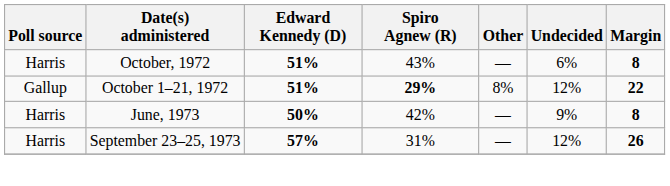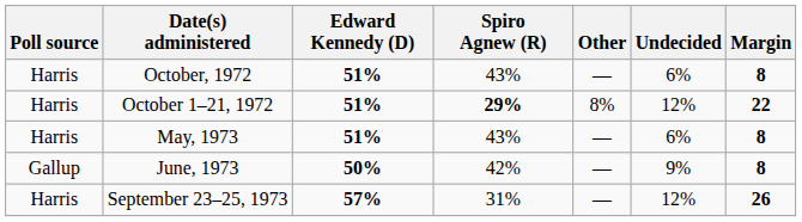 <table class="wikitable sortable" style="text-align:center;font-size:90%;line-height:17px">
 <tr valign= bottom>
 <th>Poll source</th>
 <th>Date(s)<br>administered</th>
 <th class="unsortable" style="width:100px;">Edward<br>Kennedy (D)</th>
 <th class="unsortable" style="width:100px;">Spiro<br>Agnew (R)</th>
 <th class="unsortable">Other</th>
 <th class="unsortable">Undecided</th>
 <th>Margin</th>
 </tr>
 <tr>
 <td align="center">Harris</td>
 <td>October, 1972</td>
 <td><strong>51%</strong></td>
 <td align="center">43%</td>
 <td align="center">—</td>
 <td align="center">6%</td>
 <td><strong>8</strong></td>
 </tr>
 <tr>
-<td align="center">Gallup</td>
+<td align="center">Harris</td>
 <td>October 1–21, 1972</td>
 <td><strong>51%</strong></td>
 <td align="center"><strong>29%</strong></td>
 <td align="center">8%</td>
 <td align="center">12%</td>
 <td><strong>22</strong></td>
 </tr>
 <tr>
 <td align="center">Harris</td>
+<td>May, 1973</td>
+<td><strong>51%</strong></td>
+<td align="center">43%</td>
+<td align="center">—</td>
+<td align="center">6%</td>
+<td><strong>8</strong></td>
+</tr>
+<tr>
+<td align="center">Gallup</td>
 <td>June, 1973</td>
 <td><strong>50%</strong></td>
 <td align="center">42%</td>
 <td align="center">—</td>
 <td align="center">9%</td>
 <td><strong>8</strong></td>
 </tr>
 <tr>
 <td align="center">Harris</td>
 <td>September 23–25, 1973</td>
 <td><strong>57%</strong></td>
 <td align="center">31%</td>
 <td align="center">—</td>
 <td align="center">12%</td>
 <td><strong>26</strong></td>
 </tr>
 <tr>
 </tr>
 </table>
